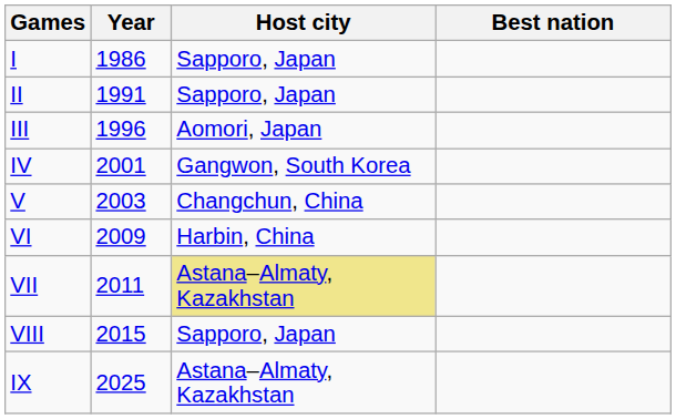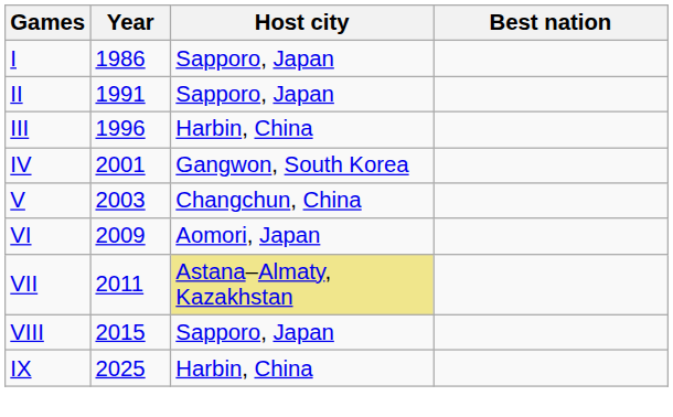 <table class=wikitable>
 <tr>
 <th width=50>Games</th>
 <th width=50>Year</th>
 <th width=180>Host city</th>
 <th width=160>Best nation</th>
 </tr>
 <tr>
 <td><a href='#'>I</a></td>
 <td><a href='#'>1986</a></td>
 <td><a href='#'>Sapporo</a>, <a href='#'>Japan</a></td>
 <td></td>
 </tr>
 <tr>
 <td><a href='#'>II</a></td>
 <td><a href='#'>1991</a></td>
 <td><a href='#'>Sapporo</a>, <a href='#'>Japan</a></td>
 <td></td>
 </tr>
 <tr>
 <td><a href='#'>III</a></td>
 <td><a href='#'>1996</a></td>
-<td><a href='#'>Aomori</a>, <a href='#'>Japan</a></td>
+<td><a href='#'>Harbin</a>, <a href='#'>China</a></td>
 <td></td>
 </tr>
 <tr>
 <td><a href='#'>IV</a></td>
 <td><a href='#'>2001</a></td>
 <td><a href='#'>Gangwon</a>, <a href='#'>South Korea</a></td>
 <td></td>
 </tr>
 <tr>
 <td><a href='#'>V</a></td>
 <td><a href='#'>2003</a></td>
 <td><a href='#'>Changchun</a>, <a href='#'>China</a></td>
 <td></td>
 </tr>
 <tr>
 <td><a href='#'>VI</a></td>
 <td><a href='#'>2009</a></td>
-<td><a href='#'>Harbin</a>, <a href='#'>China</a></td>
+<td><a href='#'>Aomori</a>, <a href='#'>Japan</a></td>
 <td></td>
 </tr>
 <tr>
 <td><a href='#'>VII</a></td>
 <td><a href='#'>2011</a></td>
 <td style="background: khaki;"><a href='#'>Astana</a>–<a href='#'>Almaty</a>, <a href='#'>Kazakhstan</a></td>
 <td></td>
 </tr>
 <tr>
 <td><a href='#'>VIII</a></td>
 <td><a href='#'>2015</a></td>
 <td><a href='#'>Sapporo</a>, <a href='#'>Japan</a></td>
 <td></td>
 </tr>
 <tr>
 <td><a href='#'>IX</a></td>
 <td><a href='#'>2025</a></td>
-<td><a href='#'>Astana</a>–<a href='#'>Almaty</a>, <a href='#'>Kazakhstan</a></td>
+<td><a href='#'>Harbin</a>, <a href='#'>China</a></td>
 <td></td>
 </tr>
 </table>
